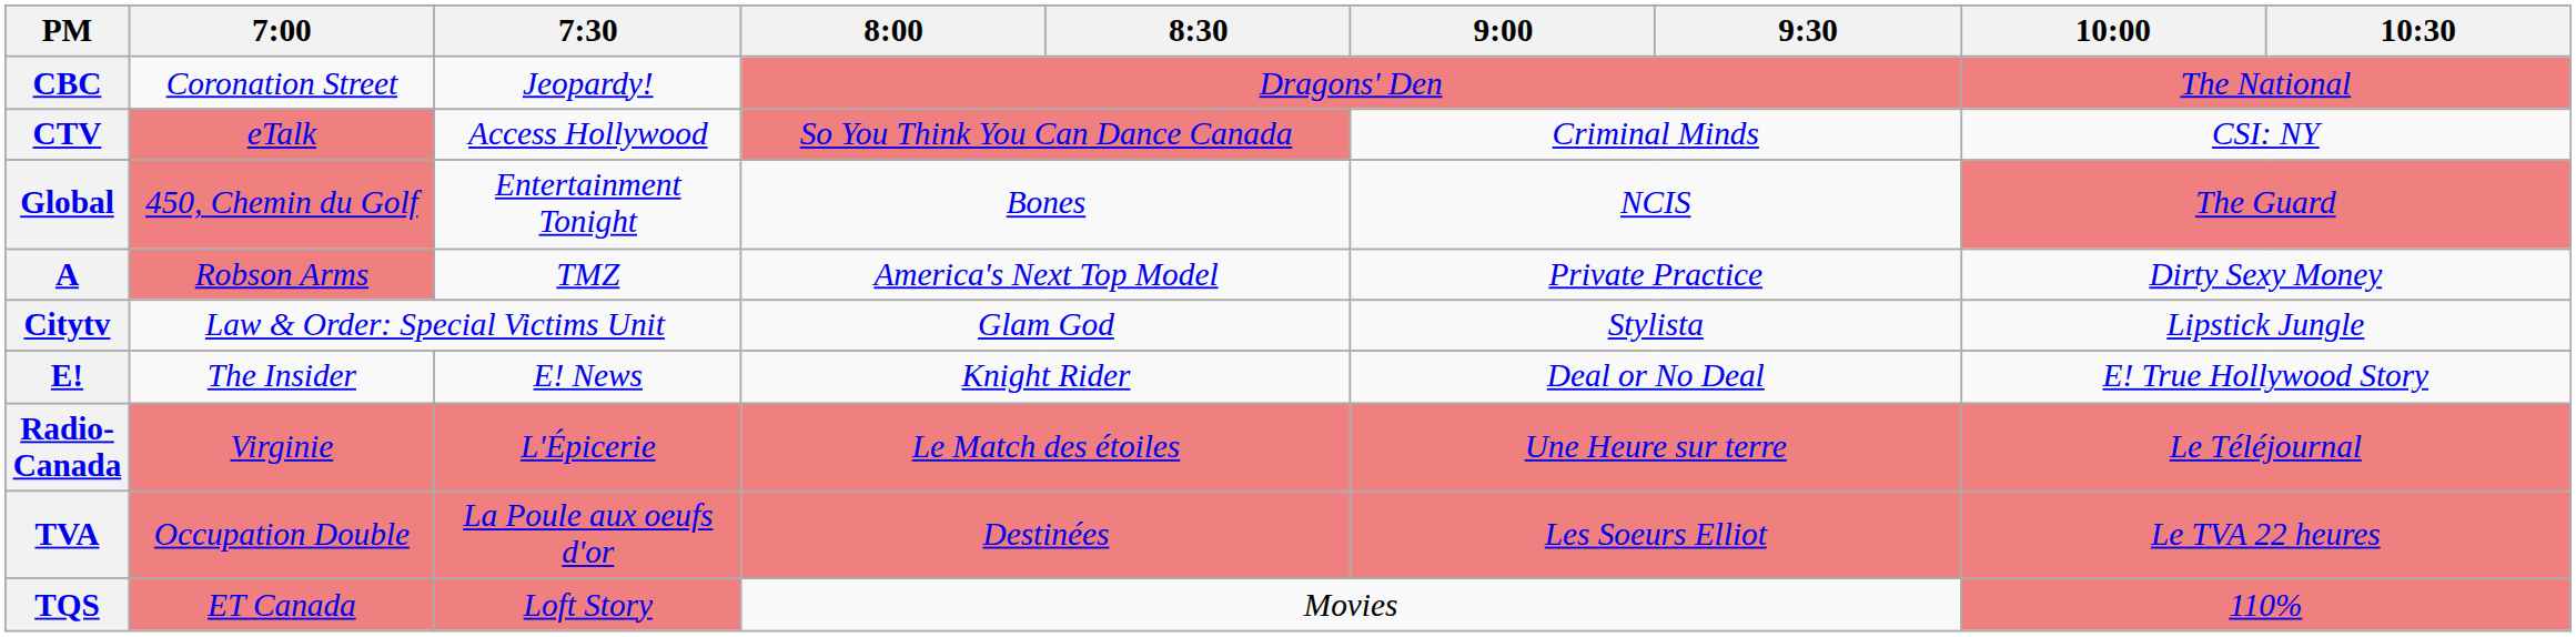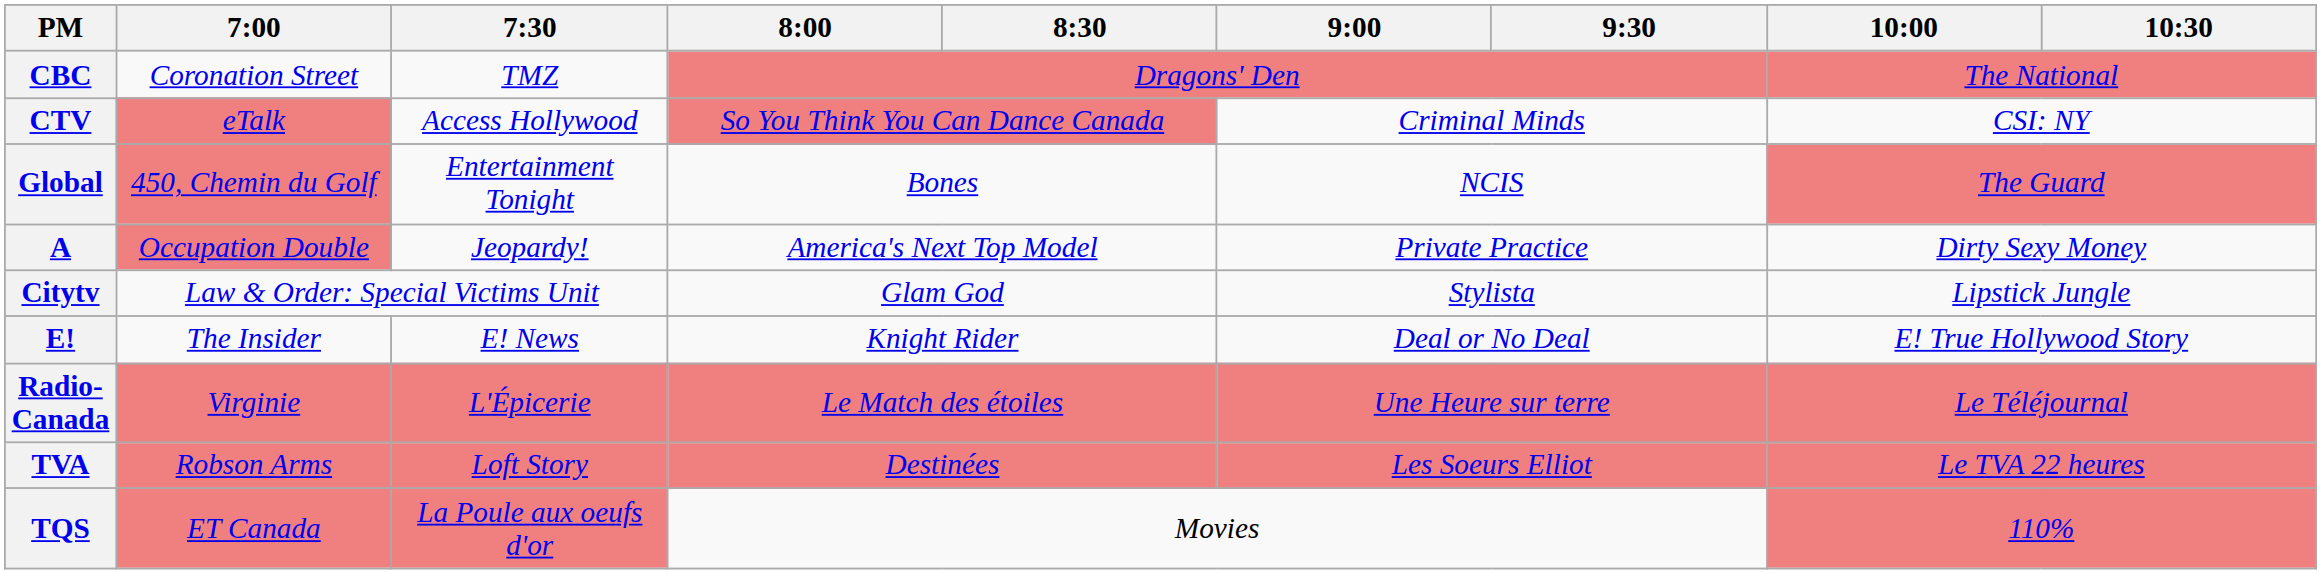 <table class="wikitable" width="100%">
 <tr>
 <th width="4%">PM</th>
 <th width="12%">7:00</th>
 <th width="12%">7:30</th>
 <th width="12%">8:00</th>
 <th width="12%">8:30</th>
 <th width="12%">9:00</th>
 <th width="12%">9:30</th>
 <th width="12%">10:00</th>
 <th width="12%">10:30</th>
 </tr>
 <tr align="center">
 <th><a href='#'>CBC</a></th>
 <td colspan="1" align=center><em><a href='#'>Coronation Street</a></em></td>
-<td colspan="1" align=center><em><a href='#'>Jeopardy!</a></em></td>
+<td colspan="1"><em><a href='#'>TMZ</a></em></td>
 <td colspan="4" align=center bgcolor="#F08080"><em><a href='#'>Dragons' Den</a></em></td>
 <td colspan="2" align=center bgcolor="#F08080"><em><a href='#'>The National</a></em></td>
 </tr>
 <tr align="center">
 <th><a href='#'>CTV</a></th>
 <td colspan="1" align=center bgcolor="#F08080"><em><a href='#'>eTalk</a></em></td>
 <td colspan="1" align=center><em><a href='#'>Access Hollywood</a></em></td>
 <td colspan="2" align=center bgcolor="#F08080"><em><a href='#'>So You Think You Can Dance Canada</a></em></td>
 <td colspan="2" align=center><em><a href='#'>Criminal Minds</a></em></td>
 <td colspan="2" align=center><em><a href='#'>CSI: NY</a></em></td>
 </tr>
 <tr align="center">
 <th><a href='#'>Global</a></th>
 <td colspan="1" align=center bgcolor="#F08080"><em><a href='#'>450, Chemin du Golf</a></em></td>
 <td colspan="1" align=center><em><a href='#'>Entertainment Tonight</a></em></td>
 <td colspan="2" align=center><em><a href='#'>Bones</a></em></td>
 <td colspan="2" align=center><em><a href='#'>NCIS</a></em></td>
 <td colspan="2" align=center bgcolor="#F08080"><em><a href='#'>The Guard</a></em></td>
 </tr>
 <tr align="center">
 <th><a href='#'>A</a></th>
-<td colspan="1" bgcolor="#F08080"><em><a href='#'>Robson Arms</a></em></td>
-<td colspan="1"><em><a href='#'>TMZ</a></em></td>
+<td align=center bgcolor="#F08080"><em><a href='#'>Occupation Double</a></em></td>
+<td colspan="1" align=center><em><a href='#'>Jeopardy!</a></em></td>
 <td colspan="2"><em><a href='#'>America's Next Top Model</a></em></td>
 <td colspan="2"><em><a href='#'>Private Practice</a></em></td>
 <td colspan="2"><em><a href='#'>Dirty Sexy Money</a></em></td>
 </tr>
 <tr align="center">
 <th><a href='#'>Citytv</a></th>
 <td colspan="2" align=center><em><a href='#'>Law & Order: Special Victims Unit</a></em></td>
 <td colspan="2" align=center><em><a href='#'>Glam God</a></em></td>
 <td colspan="2" align=center><em><a href='#'>Stylista</a></em></td>
 <td colspan="2" align=center><em><a href='#'>Lipstick Jungle</a></em></td>
 </tr>
 <tr align="center">
 <th><a href='#'>E!</a></th>
 <td colspan="1" align=center><em><a href='#'>The Insider</a></em></td>
 <td colspan="1" align=center><em><a href='#'>E! News</a></em></td>
 <td colspan="2" align=center><em><a href='#'>Knight Rider</a></em></td>
 <td colspan="2" align=center><em><a href='#'>Deal or No Deal</a></em></td>
 <td colspan="2" align=center><em><a href='#'>E! True Hollywood Story</a></em></td>
 </tr>
 <tr align="center">
 <th><a href='#'>Radio-Canada</a></th>
 <td align=center bgcolor="#F08080"><em><a href='#'>Virginie</a></em></td>
 <td align=center bgcolor="#F08080"><em><a href='#'>L'Épicerie</a></em></td>
 <td colspan="2" align=center bgcolor="#F08080"><em><a href='#'>Le Match des étoiles</a></em></td>
 <td colspan="2" align=center bgcolor="#F08080"><em><a href='#'>Une Heure sur terre</a></em></td>
 <td colspan="2" align=center bgcolor="#F08080"><em><a href='#'>Le Téléjournal</a></em></td>
 </tr>
 <tr align="center">
 <th><a href='#'>TVA</a></th>
-<td align=center bgcolor="#F08080"><em><a href='#'>Occupation Double</a></em></td>
-<td align=center bgcolor="#F08080"><em><a href='#'>La Poule aux oeufs d'or</a></em></td>
+<td colspan="1" bgcolor="#F08080"><em><a href='#'>Robson Arms</a></em></td>
+<td colspan="1" align=center bgcolor="#F08080"><em><a href='#'>Loft Story</a></em></td>
 <td colspan="2" align=center bgcolor="#F08080"><em><a href='#'>Destinées</a></em></td>
 <td colspan="2" align=center bgcolor="#F08080"><em><a href='#'>Les Soeurs Elliot</a></em></td>
 <td colspan="2" align=center bgcolor="#F08080"><em><a href='#'>Le TVA 22 heures</a></em></td>
 </tr>
 <tr align="center">
 <th><a href='#'>TQS</a></th>
 <td colspan="1" align=center bgcolor="#F08080"><em><a href='#'>ET Canada</a></em></td>
-<td colspan="1" align=center bgcolor="#F08080"><em><a href='#'>Loft Story</a></em></td>
+<td align=center bgcolor="#F08080"><em><a href='#'>La Poule aux oeufs d'or</a></em></td>
 <td colspan="4" align=center><em>Movies</em></td>
 <td colspan="2" align=center bgcolor="#F08080"><em><a href='#'>110%</a></em></td>
 </tr>
 </table>
